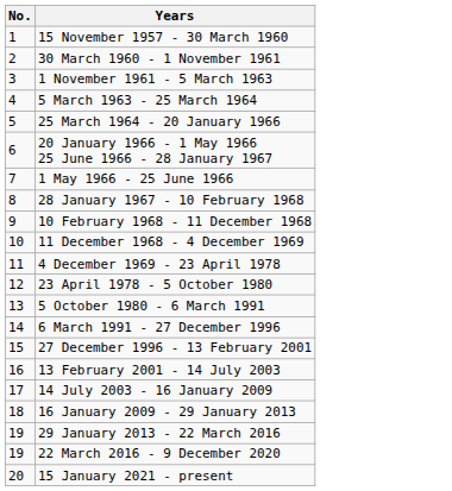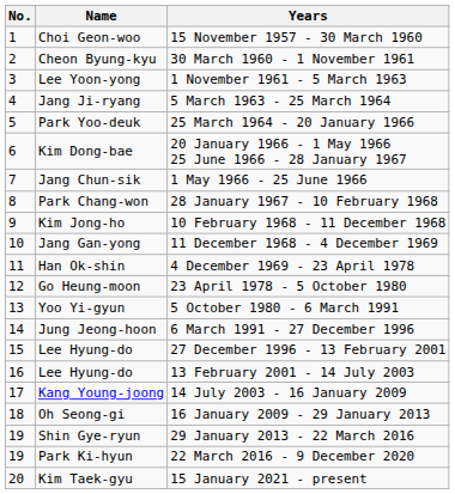 <table class="wikitable">
 <tr>
 <th>No.</th>
+<th>Name</th>
 <th>Years</th>
 </tr>
 <tr valign=top>
 <td>1</td>
+<td>Choi Geon-woo</td>
 <td>15 November 1957 - 30 March 1960</td>
 </tr>
 <tr valign=top>
 <td>2</td>
+<td>Cheon Byung-kyu</td>
 <td>30 March 1960 - 1 November 1961</td>
 </tr>
 <tr valign=top>
 <td>3</td>
+<td>Lee Yoon-yong</td>
 <td>1 November 1961 - 5 March 1963</td>
 </tr>
 <tr valign=top>
 <td>4</td>
+<td>Jang Ji-ryang</td>
 <td>5 March 1963 - 25 March 1964</td>
 </tr>
 <tr valign=top>
 <td>5</td>
+<td>Park Yoo-deuk</td>
 <td>25 March 1964 - 20 January 1966</td>
 </tr>
 <tr valign=center>
 <td>6</td>
+<td>Kim Dong-bae</td>
 <td>20 January 1966 - 1 May 1966<br>25 June 1966 - 28 January 1967</td>
 </tr>
 <tr valign=top>
 <td>7</td>
+<td>Jang Chun-sik</td>
 <td>1 May 1966 - 25 June 1966</td>
 </tr>
 <tr valign=top>
 <td>8</td>
+<td>Park Chang-won</td>
 <td>28 January 1967 - 10 February 1968</td>
 </tr>
 <tr valign=top>
 <td>9</td>
+<td>Kim Jong-ho</td>
 <td>10 February 1968 - 11 December 1968</td>
 </tr>
 <tr valign=top>
 <td>10</td>
+<td>Jang Gan-yong</td>
 <td>11 December 1968 - 4 December 1969</td>
 </tr>
 <tr valign=top>
 <td>11</td>
+<td>Han Ok-shin</td>
 <td>4 December 1969 - 23 April 1978</td>
 </tr>
 <tr valign=top>
 <td>12</td>
+<td>Go Heung-moon</td>
 <td>23 April 1978 - 5 October 1980</td>
 </tr>
 <tr valign=top>
 <td>13</td>
+<td>Yoo Yi-gyun</td>
 <td>5 October 1980 - 6 March 1991</td>
 </tr>
 <tr valign=top>
 <td>14</td>
+<td>Jung Jeong-hoon</td>
 <td>6 March 1991 - 27 December 1996</td>
 </tr>
 <tr valign=top>
 <td>15</td>
+<td>Lee Hyung-do</td>
 <td>27 December 1996 - 13 February 2001</td>
 </tr>
 <tr valign=top>
 <td>16</td>
+<td>Lee Hyung-do</td>
 <td>13 February 2001 - 14 July 2003</td>
 </tr>
 <tr valign=top>
 <td>17</td>
+<td><a href='#'>Kang Young-joong</a></td>
 <td>14 July 2003 - 16 January 2009</td>
 </tr>
 <tr valign=top>
 <td>18</td>
+<td>Oh Seong-gi</td>
 <td>16 January 2009 - 29 January 2013</td>
 </tr>
 <tr valign=top>
 <td>19</td>
+<td>Shin Gye-ryun</td>
 <td>29 January 2013 - 22 March 2016</td>
 </tr>
 <tr valign=top>
 <td>19</td>
+<td>Park Ki-hyun</td>
 <td>22 March 2016 - 9 December 2020</td>
 </tr>
 <tr valign=top>
 <td>20</td>
+<td>Kim Taek-gyu</td>
 <td>15 January 2021 - present</td>
 </tr>
 </table>
